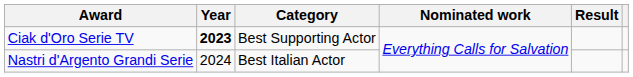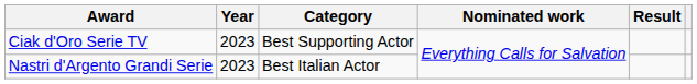 <table class="wikitable plainrowheaders sortable">
 <tr>
 <th>Award</th>
 <th>Year</th>
 <th>Category</th>
 <th>Nominated work</th>
 <th>Result</th>
 <th class="unsortable"></th>
 </tr>
 <tr>
 <td><a href='#'>Ciak d'Oro Serie TV</a></td>
-<td><strong>2023</strong></td>
+<td>2023</td>
 <td>Best Supporting Actor</td>
 <td rowspan="2"><em><a href='#'>Everything Calls for Salvation</a></em></td>
 <td></td>
 <td></td>
 </tr>
 <tr>
 <td><a href='#'>Nastri d'Argento Grandi Serie</a></td>
-<td>2024</td>
+<td>2023</td>
 <td>Best Italian Actor</td>
 <td></td>
 <td></td>
 </tr>
 </table>
